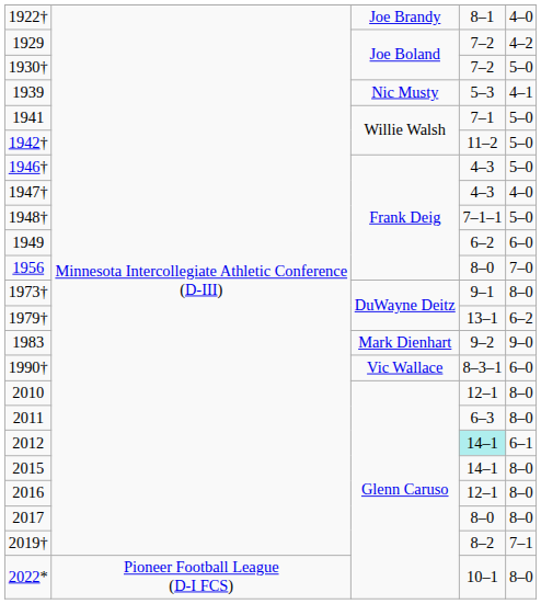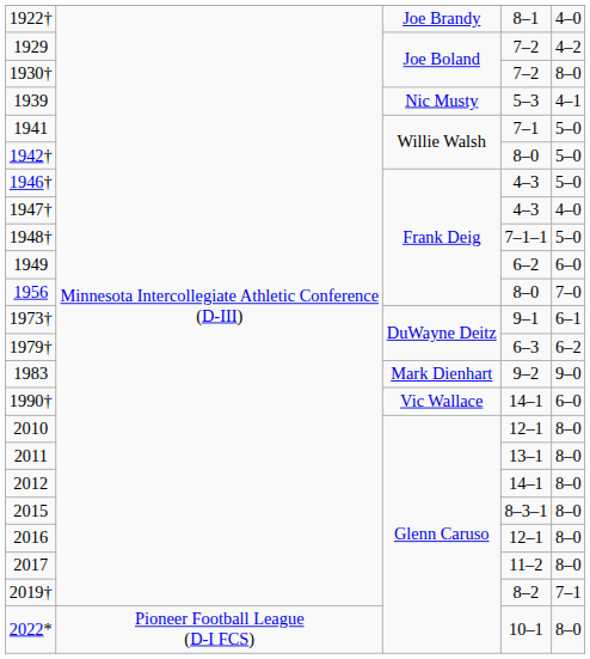 <table class="wikitable" style="text-align:center;">
 <tr>
 </tr>
 <tr>
 <td>1922†</td>
 <td rowspan="22"><a href='#'>Minnesota Intercollegiate Athletic Conference</a><br>(<a href='#'>D-III</a>)</td>
 <td><a href='#'>Joe Brandy</a></td>
 <td>8–1</td>
 <td>4–0</td>
 </tr>
 <tr>
 <td>1929</td>
 <td rowspan="2"><a href='#'>Joe Boland</a></td>
 <td>7–2</td>
 <td>4–2</td>
 </tr>
 <tr>
 <td>1930†</td>
 <td>7–2</td>
-<td>5–0</td>
+<td>8–0</td>
 </tr>
 <tr>
 <td>1939</td>
 <td><a href='#'>Nic Musty</a></td>
 <td>5–3</td>
 <td>4–1</td>
 </tr>
 <tr>
 <td>1941</td>
 <td rowspan="2">Willie Walsh</td>
 <td>7–1</td>
 <td>5–0</td>
 </tr>
 <tr>
 <td><a href='#'>1942</a>†</td>
-<td>11–2</td>
+<td>8–0</td>
 <td>5–0</td>
 </tr>
 <tr>
 <td><a href='#'>1946</a>†</td>
 <td rowspan="5"><a href='#'>Frank Deig</a></td>
 <td>4–3</td>
 <td>5–0</td>
 </tr>
 <tr>
 <td>1947†</td>
 <td>4–3</td>
 <td>4–0</td>
 </tr>
 <tr>
 <td>1948†</td>
 <td>7–1–1</td>
 <td>5–0</td>
 </tr>
 <tr>
 <td>1949</td>
 <td>6–2</td>
 <td>6–0</td>
 </tr>
 <tr>
 <td><a href='#'>1956</a></td>
 <td>8–0</td>
 <td>7–0</td>
 </tr>
 <tr>
 <td>1973†</td>
 <td rowspan="2"><a href='#'>DuWayne Deitz</a></td>
 <td>9–1</td>
-<td>8–0</td>
+<td>6–1</td>
 </tr>
 <tr>
 <td>1979†</td>
-<td>13–1</td>
+<td>6–3</td>
 <td>6–2</td>
 </tr>
 <tr>
 <td>1983</td>
 <td><a href='#'>Mark Dienhart</a></td>
 <td>9–2</td>
 <td>9–0</td>
 </tr>
 <tr>
 <td>1990†</td>
 <td><a href='#'>Vic Wallace</a></td>
-<td>8–3–1</td>
+<td>14–1</td>
 <td>6–0</td>
 </tr>
 <tr>
 <td>2010</td>
 <td rowspan="9"><a href='#'>Glenn Caruso</a></td>
 <td>12–1</td>
 <td>8–0</td>
 </tr>
 <tr>
 <td>2011</td>
-<td>6–3</td>
+<td>13–1</td>
 <td>8–0</td>
 </tr>
 <tr>
 <td>2012</td>
-<td style="background: paleturquoise;">14–1</td>
-<td>6–1</td>
+<td>14–1</td>
+<td>8–0</td>
 </tr>
 <tr>
 <td>2015</td>
-<td>14–1</td>
+<td>8–3–1</td>
 <td>8–0</td>
 </tr>
 <tr>
 <td>2016</td>
 <td>12–1</td>
 <td>8–0</td>
 </tr>
 <tr>
 <td>2017</td>
-<td>8–0</td>
+<td>11–2</td>
 <td>8–0</td>
 </tr>
 <tr>
 <td>2019†</td>
 <td>8–2</td>
 <td>7–1</td>
 </tr>
 <tr>
 <td><a href='#'>2022</a>*</td>
 <td><a href='#'>Pioneer Football League</a><br>(<a href='#'>D-I FCS</a>)</td>
 <td>10–1</td>
 <td>8–0</td>
 </tr>
 </table>
